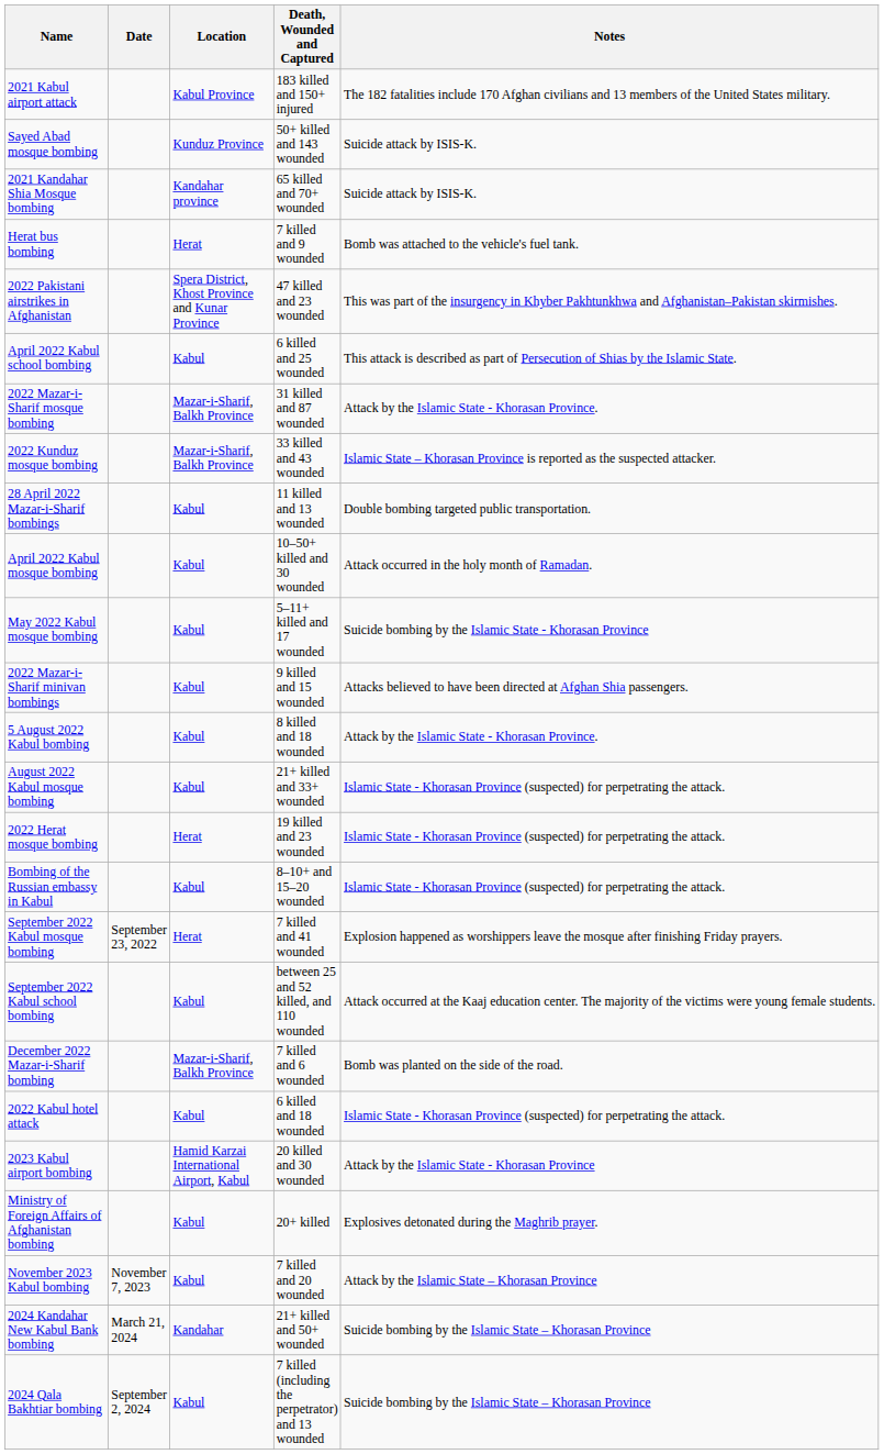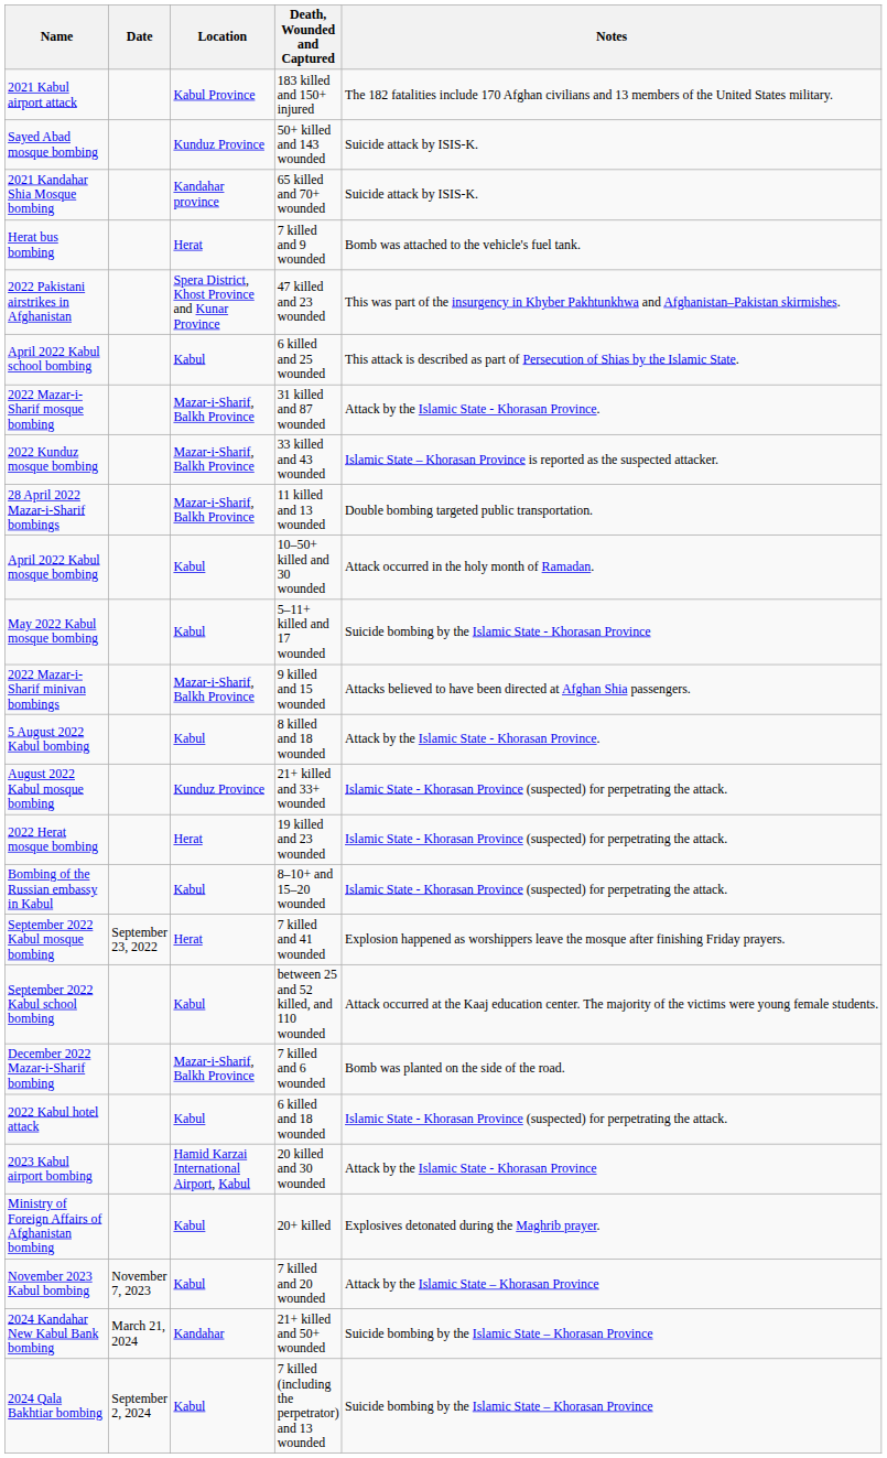 <table class="sortable wikitable">
 <tr>
 <th style="width:120px;">Name</th>
 <th style="width:65px;">Date</th>
 <th style="width:120px;">Location</th>
 <th style="width:75px;">Death, Wounded and Captured</th>
 <th class="unsortable">Notes</th>
 </tr>
 <tr>
 <td><a href='#'>2021 Kabul airport attack</a></td>
 <td></td>
 <td><a href='#'>Kabul Province</a></td>
 <td>183 killed and 150+ injured</td>
 <td>The 182 fatalities include 170 Afghan civilians and 13 members of the United States military.</td>
 </tr>
 <tr>
 <td><a href='#'>Sayed Abad mosque bombing</a></td>
 <td></td>
 <td><a href='#'>Kunduz Province</a></td>
 <td>50+ killed and 143 wounded</td>
 <td>Suicide attack by ISIS-K.</td>
 </tr>
 <tr>
 <td><a href='#'>2021 Kandahar Shia Mosque bombing</a></td>
 <td></td>
 <td><a href='#'>Kandahar province</a></td>
 <td>65 killed and 70+ wounded</td>
 <td>Suicide attack by ISIS-K.</td>
 </tr>
 <tr>
 <td><a href='#'>Herat bus bombing</a></td>
 <td></td>
 <td><a href='#'>Herat</a></td>
 <td>7 killed and 9 wounded</td>
 <td>Bomb was attached to the vehicle's fuel tank.</td>
 </tr>
 <tr>
 <td><a href='#'>2022 Pakistani airstrikes in Afghanistan</a></td>
 <td></td>
 <td><a href='#'>Spera District</a>, <a href='#'>Khost Province</a> and <a href='#'>Kunar Province</a></td>
 <td>47 killed and 23 wounded</td>
 <td>This was part of the <a href='#'>insurgency in Khyber Pakhtunkhwa</a> and <a href='#'>Afghanistan–Pakistan skirmishes</a>.</td>
 </tr>
 <tr>
 <td><a href='#'>April 2022 Kabul school bombing</a></td>
 <td></td>
 <td><a href='#'>Kabul</a></td>
 <td>6 killed and 25 wounded</td>
 <td>This attack is described as part of <a href='#'>Persecution of Shias by the Islamic State</a>.</td>
 </tr>
 <tr>
 <td><a href='#'>2022 Mazar-i-Sharif mosque bombing</a></td>
 <td></td>
 <td><a href='#'>Mazar-i-Sharif</a>, <a href='#'>Balkh Province</a></td>
 <td>31 killed and 87 wounded</td>
 <td>Attack by the <a href='#'>Islamic State - Khorasan Province</a>.</td>
 </tr>
 <tr>
 <td><a href='#'>2022 Kunduz mosque bombing</a></td>
 <td></td>
 <td><a href='#'>Mazar-i-Sharif</a>, <a href='#'>Balkh Province</a></td>
 <td>33 killed and 43 wounded</td>
 <td><a href='#'>Islamic State – Khorasan Province</a> is reported as the suspected attacker.</td>
 </tr>
 <tr>
 <td><a href='#'>28 April 2022 Mazar-i-Sharif bombings</a></td>
 <td></td>
-<td><a href='#'>Kabul</a></td>
+<td><a href='#'>Mazar-i-Sharif</a>, <a href='#'>Balkh Province</a></td>
 <td>11 killed and 13 wounded</td>
 <td>Double bombing targeted public transportation.</td>
 </tr>
 <tr>
 <td><a href='#'>April 2022 Kabul mosque bombing</a></td>
 <td></td>
 <td><a href='#'>Kabul</a></td>
 <td>10–50+ killed and 30 wounded</td>
 <td>Attack occurred in the holy month of <a href='#'>Ramadan</a>.</td>
 </tr>
 <tr>
 <td><a href='#'>May 2022 Kabul mosque bombing</a></td>
 <td></td>
 <td><a href='#'>Kabul</a></td>
 <td>5–11+ killed and 17 wounded</td>
 <td>Suicide bombing by the <a href='#'>Islamic State - Khorasan Province</a></td>
 </tr>
 <tr>
 <td><a href='#'>2022 Mazar-i-Sharif minivan bombings</a></td>
 <td></td>
-<td><a href='#'>Kabul</a></td>
+<td><a href='#'>Mazar-i-Sharif</a>, <a href='#'>Balkh Province</a></td>
 <td>9 killed and 15 wounded</td>
 <td>Attacks believed to have been directed at <a href='#'>Afghan Shia</a> passengers.</td>
 </tr>
 <tr>
 <td><a href='#'>5 August 2022 Kabul bombing</a></td>
 <td></td>
 <td><a href='#'>Kabul</a></td>
 <td>8 killed and 18 wounded</td>
 <td>Attack by the <a href='#'>Islamic State - Khorasan Province</a>.</td>
 </tr>
 <tr>
 <td><a href='#'>August 2022 Kabul mosque bombing</a></td>
 <td></td>
-<td><a href='#'>Kabul</a></td>
+<td><a href='#'>Kunduz Province</a></td>
 <td>21+ killed and 33+ wounded</td>
 <td><a href='#'>Islamic State - Khorasan Province</a> (suspected) for perpetrating the attack.</td>
 </tr>
 <tr>
 <td><a href='#'>2022 Herat mosque bombing</a></td>
 <td></td>
 <td><a href='#'>Herat</a></td>
 <td>19 killed and 23 wounded</td>
 <td><a href='#'>Islamic State - Khorasan Province</a> (suspected) for perpetrating the attack.</td>
 </tr>
 <tr>
 <td><a href='#'>Bombing of the Russian embassy in Kabul</a></td>
 <td></td>
 <td><a href='#'>Kabul</a></td>
 <td>8–10+ and 15–20 wounded</td>
 <td><a href='#'>Islamic State - Khorasan Province</a> (suspected) for perpetrating the attack.</td>
 </tr>
 <tr>
 <td><a href='#'>September 2022 Kabul mosque bombing</a></td>
 <td>September 23, 2022</td>
 <td><a href='#'>Herat</a></td>
 <td>7 killed and 41 wounded</td>
 <td>Explosion happened as worshippers leave the mosque after finishing Friday prayers.</td>
 </tr>
 <tr>
 <td><a href='#'>September 2022 Kabul school bombing</a></td>
 <td></td>
 <td><a href='#'>Kabul</a></td>
 <td>between 25 and 52 killed, and 110 wounded</td>
 <td>Attack occurred at the Kaaj education center. The majority of the victims were young female students.</td>
 </tr>
 <tr>
 <td><a href='#'>December 2022 Mazar-i-Sharif bombing</a></td>
 <td></td>
 <td><a href='#'>Mazar-i-Sharif</a>, <a href='#'>Balkh Province</a></td>
 <td>7 killed and 6 wounded</td>
 <td>Bomb was planted on the side of the road.</td>
 </tr>
 <tr>
 <td><a href='#'>2022 Kabul hotel attack</a></td>
 <td></td>
 <td><a href='#'>Kabul</a></td>
 <td>6 killed and 18 wounded</td>
 <td><a href='#'>Islamic State - Khorasan Province</a> (suspected) for perpetrating the attack.</td>
 </tr>
 <tr>
 <td><a href='#'>2023 Kabul airport bombing</a></td>
 <td></td>
 <td><a href='#'>Hamid Karzai International Airport</a>, <a href='#'>Kabul</a></td>
 <td>20 killed and 30 wounded</td>
 <td>Attack by the <a href='#'>Islamic State - Khorasan Province</a></td>
 </tr>
 <tr>
 <td><a href='#'>Ministry of Foreign Affairs of Afghanistan bombing</a></td>
 <td></td>
 <td><a href='#'>Kabul</a></td>
 <td>20+ killed</td>
 <td>Explosives detonated during the <a href='#'>Maghrib prayer</a>.</td>
 </tr>
 <tr>
 <td><a href='#'>November 2023 Kabul bombing</a></td>
 <td>November 7, 2023</td>
 <td><a href='#'>Kabul</a></td>
 <td>7 killed and 20 wounded</td>
 <td>Attack by the <a href='#'>Islamic State – Khorasan Province</a></td>
 </tr>
 <tr>
 <td><a href='#'>2024 Kandahar New Kabul Bank bombing</a></td>
 <td>March 21, 2024</td>
 <td><a href='#'>Kandahar</a></td>
 <td>21+ killed and 50+ wounded</td>
 <td>Suicide bombing by the <a href='#'>Islamic State – Khorasan Province</a></td>
 </tr>
 <tr>
 <td><a href='#'>2024 Qala Bakhtiar bombing</a></td>
 <td>September 2, 2024</td>
 <td><a href='#'>Kabul</a></td>
 <td>7 killed (including the perpetrator) and 13 wounded</td>
 <td>Suicide bombing by the <a href='#'>Islamic State – Khorasan Province</a></td>
 </tr>
 </table>
